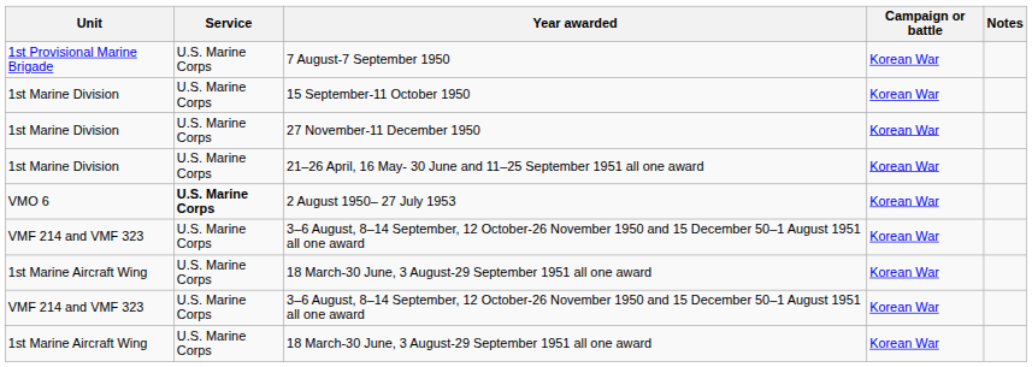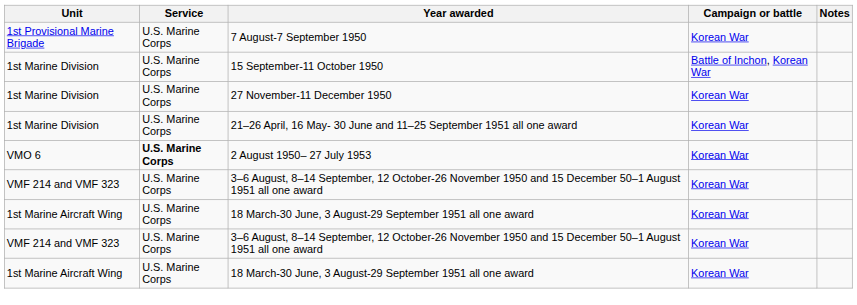 <table class="wikitable sortable mw-collapsible mw-collapsed" align="left">
 <tr>
 <th>Unit</th>
 <th>Service</th>
 <th>Year awarded</th>
 <th>Campaign or battle</th>
 <th>Notes</th>
 </tr>
 <tr>
 <td><a href='#'>1st Provisional Marine Brigade</a></td>
 <td>U.S. Marine Corps</td>
 <td>7 August-7 September 1950</td>
 <td><a href='#'>Korean War</a></td>
 <td></td>
 </tr>
 <tr>
 <td>1st Marine Division</td>
 <td>U.S. Marine Corps</td>
 <td>15 September-11 October 1950</td>
-<td><a href='#'>Korean War</a></td>
+<td><a href='#'>Battle of Inchon</a>, <a href='#'>Korean War</a></td>
 <td></td>
 </tr>
 <tr>
 <td>1st Marine Division</td>
 <td>U.S. Marine Corps</td>
 <td>27 November-11 December 1950</td>
 <td><a href='#'>Korean War</a></td>
 <td></td>
 </tr>
 <tr>
 <td>1st Marine Division</td>
 <td>U.S. Marine Corps</td>
 <td>21–26 April, 16 May- 30 June and 11–25 September 1951 all one award</td>
 <td><a href='#'>Korean War</a></td>
 <td></td>
 </tr>
 <tr>
 <td>VMO 6</td>
 <td><strong>U.S. Marine Corps</strong></td>
 <td>2 August 1950– 27 July 1953</td>
 <td><a href='#'>Korean War</a></td>
 <td></td>
 </tr>
 <tr>
 <td>VMF 214 and VMF 323</td>
 <td>U.S. Marine Corps</td>
 <td>3–6 August, 8–14 September, 12 October-26 November 1950 and 15 December 50–1 August 1951 all one award</td>
 <td><a href='#'>Korean War</a></td>
 <td></td>
 </tr>
 <tr>
 <td>1st Marine Aircraft Wing</td>
 <td>U.S. Marine Corps</td>
 <td>18 March-30 June, 3 August-29 September 1951 all one award</td>
 <td><a href='#'>Korean War</a></td>
 <td></td>
 </tr>
 <tr>
 <td>VMF 214 and VMF 323</td>
 <td>U.S. Marine Corps</td>
 <td>3–6 August, 8–14 September, 12 October-26 November 1950 and 15 December 50–1 August 1951 all one award</td>
 <td><a href='#'>Korean War</a></td>
 <td></td>
 </tr>
 <tr>
 <td>1st Marine Aircraft Wing</td>
 <td>U.S. Marine Corps</td>
 <td>18 March-30 June, 3 August-29 September 1951 all one award</td>
 <td><a href='#'>Korean War</a></td>
 <td></td>
 </tr>
 </table>
